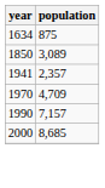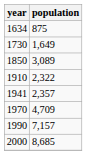 <table class="wikitable">
 <tr>
 <th>year</th>
 <th>population</th>
 </tr>
 <tr>
 <td>1634</td>
 <td>875</td>
 </tr>
 <tr>
+<td>1730</td>
+<td>1,649</td>
+</tr>
+<tr>
 <td>1850</td>
 <td>3,089</td>
+</tr>
+<tr>
+<td>1910</td>
+<td>2,322</td>
 </tr>
 <tr>
 <td>1941</td>
 <td>2,357</td>
 </tr>
 <tr>
 <td>1970</td>
 <td>4,709</td>
 </tr>
 <tr>
 <td>1990</td>
 <td>7,157</td>
 </tr>
 <tr>
 <td>2000</td>
 <td>8,685</td>
 </tr>
 <tr>
 </tr>
 </table>
